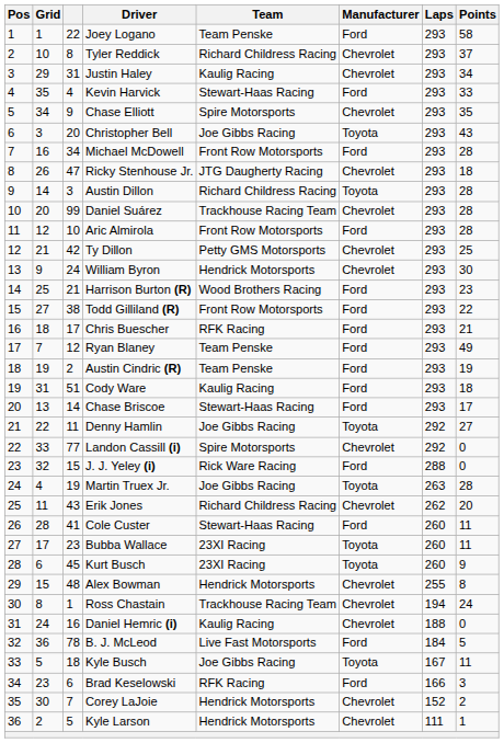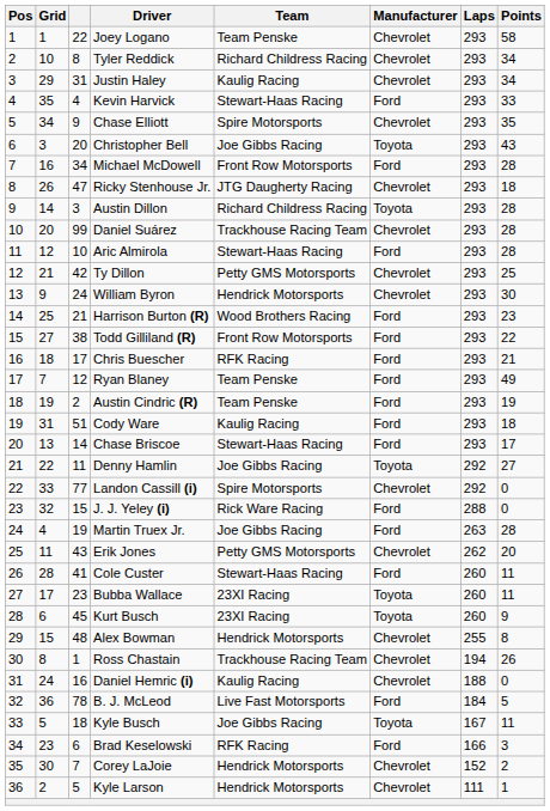 <table class="wikitable" style="font-size:98%">
 <tr>
 <th>Pos</th>
 <th>Grid</th>
 <th></th>
 <th>Driver</th>
 <th>Team</th>
 <th>Manufacturer</th>
 <th>Laps</th>
 <th>Points</th>
 </tr>
 <tr>
 <td>1</td>
 <td>1</td>
 <td>22</td>
 <td>Joey Logano</td>
 <td>Team Penske</td>
-<td>Ford</td>
+<td>Chevrolet</td>
 <td>293</td>
 <td>58</td>
 </tr>
 <tr>
 <td>2</td>
 <td>10</td>
 <td>8</td>
 <td>Tyler Reddick</td>
 <td>Richard Childress Racing</td>
 <td>Chevrolet</td>
 <td>293</td>
-<td>37</td>
+<td>34</td>
 </tr>
 <tr>
 <td>3</td>
 <td>29</td>
 <td>31</td>
 <td>Justin Haley</td>
 <td>Kaulig Racing</td>
 <td>Chevrolet</td>
 <td>293</td>
 <td>34</td>
 </tr>
 <tr>
 <td>4</td>
 <td>35</td>
 <td>4</td>
 <td>Kevin Harvick</td>
 <td>Stewart-Haas Racing</td>
 <td>Ford</td>
 <td>293</td>
 <td>33</td>
 </tr>
 <tr>
 <td>5</td>
 <td>34</td>
 <td>9</td>
 <td>Chase Elliott</td>
 <td>Spire Motorsports</td>
 <td>Chevrolet</td>
 <td>293</td>
 <td>35</td>
 </tr>
 <tr>
 <td>6</td>
 <td>3</td>
 <td>20</td>
 <td>Christopher Bell</td>
 <td>Joe Gibbs Racing</td>
 <td>Toyota</td>
 <td>293</td>
 <td>43</td>
 </tr>
 <tr>
 <td>7</td>
 <td>16</td>
 <td>34</td>
 <td>Michael McDowell</td>
 <td>Front Row Motorsports</td>
 <td>Ford</td>
 <td>293</td>
 <td>28</td>
 </tr>
 <tr>
 <td>8</td>
 <td>26</td>
 <td>47</td>
 <td>Ricky Stenhouse Jr.</td>
 <td>JTG Daugherty Racing</td>
 <td>Chevrolet</td>
 <td>293</td>
 <td>18</td>
 </tr>
 <tr>
 <td>9</td>
 <td>14</td>
 <td>3</td>
 <td>Austin Dillon</td>
 <td>Richard Childress Racing</td>
 <td>Toyota</td>
 <td>293</td>
 <td>28</td>
 </tr>
 <tr>
 <td>10</td>
 <td>20</td>
 <td>99</td>
 <td>Daniel Suárez</td>
 <td>Trackhouse Racing Team</td>
 <td>Chevrolet</td>
 <td>293</td>
 <td>28</td>
 </tr>
 <tr>
 <td>11</td>
 <td>12</td>
 <td>10</td>
 <td>Aric Almirola</td>
-<td>Front Row Motorsports</td>
+<td>Stewart-Haas Racing</td>
 <td>Ford</td>
 <td>293</td>
 <td>28</td>
 </tr>
 <tr>
 <td>12</td>
 <td>21</td>
 <td>42</td>
 <td>Ty Dillon</td>
 <td>Petty GMS Motorsports</td>
 <td>Chevrolet</td>
 <td>293</td>
 <td>25</td>
 </tr>
 <tr>
 <td>13</td>
 <td>9</td>
 <td>24</td>
 <td>William Byron</td>
 <td>Hendrick Motorsports</td>
 <td>Chevrolet</td>
 <td>293</td>
 <td>30</td>
 </tr>
 <tr>
 <td>14</td>
 <td>25</td>
 <td>21</td>
 <td>Harrison Burton <strong>(R)</strong></td>
 <td>Wood Brothers Racing</td>
 <td>Ford</td>
 <td>293</td>
 <td>23</td>
 </tr>
 <tr>
 <td>15</td>
 <td>27</td>
 <td>38</td>
 <td>Todd Gilliland <strong>(R)</strong></td>
 <td>Front Row Motorsports</td>
 <td>Ford</td>
 <td>293</td>
 <td>22</td>
 </tr>
 <tr>
 <td>16</td>
 <td>18</td>
 <td>17</td>
 <td>Chris Buescher</td>
 <td>RFK Racing</td>
 <td>Ford</td>
 <td>293</td>
 <td>21</td>
 </tr>
 <tr>
 <td>17</td>
 <td>7</td>
 <td>12</td>
 <td>Ryan Blaney</td>
 <td>Team Penske</td>
 <td>Ford</td>
 <td>293</td>
 <td>49</td>
 </tr>
 <tr>
 <td>18</td>
 <td>19</td>
 <td>2</td>
 <td>Austin Cindric <strong>(R)</strong></td>
 <td>Team Penske</td>
 <td>Ford</td>
 <td>293</td>
 <td>19</td>
 </tr>
 <tr>
 <td>19</td>
 <td>31</td>
 <td>51</td>
 <td>Cody Ware</td>
 <td>Kaulig Racing</td>
 <td>Ford</td>
 <td>293</td>
 <td>18</td>
 </tr>
 <tr>
 <td>20</td>
 <td>13</td>
 <td>14</td>
 <td>Chase Briscoe</td>
 <td>Stewart-Haas Racing</td>
 <td>Ford</td>
 <td>293</td>
 <td>17</td>
 </tr>
 <tr>
 <td>21</td>
 <td>22</td>
 <td>11</td>
 <td>Denny Hamlin</td>
 <td>Joe Gibbs Racing</td>
 <td>Toyota</td>
 <td>292</td>
 <td>27</td>
 </tr>
 <tr>
 <td>22</td>
 <td>33</td>
 <td>77</td>
 <td>Landon Cassill <strong>(i)</strong></td>
 <td>Spire Motorsports</td>
 <td>Chevrolet</td>
 <td>292</td>
 <td>0</td>
 </tr>
 <tr>
 <td>23</td>
 <td>32</td>
 <td>15</td>
 <td>J. J. Yeley <strong>(i)</strong></td>
 <td>Rick Ware Racing</td>
 <td>Ford</td>
 <td>288</td>
 <td>0</td>
 </tr>
 <tr>
 <td>24</td>
 <td>4</td>
 <td>19</td>
 <td>Martin Truex Jr.</td>
 <td>Joe Gibbs Racing</td>
-<td>Toyota</td>
+<td>Ford</td>
 <td>263</td>
 <td>28</td>
 </tr>
 <tr>
 <td>25</td>
 <td>11</td>
 <td>43</td>
 <td>Erik Jones</td>
-<td>Richard Childress Racing</td>
+<td>Petty GMS Motorsports</td>
 <td>Chevrolet</td>
 <td>262</td>
 <td>20</td>
 </tr>
 <tr>
 <td>26</td>
 <td>28</td>
 <td>41</td>
 <td>Cole Custer</td>
 <td>Stewart-Haas Racing</td>
 <td>Ford</td>
 <td>260</td>
 <td>11</td>
 </tr>
 <tr>
 <td>27</td>
 <td>17</td>
 <td>23</td>
 <td>Bubba Wallace</td>
 <td>23XI Racing</td>
 <td>Toyota</td>
 <td>260</td>
 <td>11</td>
 </tr>
 <tr>
 <td>28</td>
 <td>6</td>
 <td>45</td>
 <td>Kurt Busch</td>
 <td>23XI Racing</td>
 <td>Toyota</td>
 <td>260</td>
 <td>9</td>
 </tr>
 <tr>
 <td>29</td>
 <td>15</td>
 <td>48</td>
 <td>Alex Bowman</td>
 <td>Hendrick Motorsports</td>
 <td>Chevrolet</td>
 <td>255</td>
 <td>8</td>
 </tr>
 <tr>
 <td>30</td>
 <td>8</td>
 <td>1</td>
 <td>Ross Chastain</td>
 <td>Trackhouse Racing Team</td>
 <td>Chevrolet</td>
 <td>194</td>
-<td>24</td>
+<td>26</td>
 </tr>
 <tr>
 <td>31</td>
 <td>24</td>
 <td>16</td>
 <td>Daniel Hemric <strong>(i)</strong></td>
 <td>Kaulig Racing</td>
 <td>Chevrolet</td>
 <td>188</td>
 <td>0</td>
 </tr>
 <tr>
 <td>32</td>
 <td>36</td>
 <td>78</td>
 <td>B. J. McLeod</td>
 <td>Live Fast Motorsports</td>
 <td>Ford</td>
 <td>184</td>
 <td>5</td>
 </tr>
 <tr>
 <td>33</td>
 <td>5</td>
 <td>18</td>
 <td>Kyle Busch</td>
 <td>Joe Gibbs Racing</td>
 <td>Toyota</td>
 <td>167</td>
 <td>11</td>
 </tr>
 <tr>
 <td>34</td>
 <td>23</td>
 <td>6</td>
 <td>Brad Keselowski</td>
 <td>RFK Racing</td>
 <td>Ford</td>
 <td>166</td>
 <td>3</td>
 </tr>
 <tr>
 <td>35</td>
 <td>30</td>
 <td>7</td>
 <td>Corey LaJoie</td>
 <td>Hendrick Motorsports</td>
 <td>Chevrolet</td>
 <td>152</td>
 <td>2</td>
 </tr>
 <tr>
 <td>36</td>
 <td>2</td>
 <td>5</td>
 <td>Kyle Larson</td>
 <td>Hendrick Motorsports</td>
 <td>Chevrolet</td>
 <td>111</td>
 <td>1</td>
 </tr>
 <tr>
 <th colspan="8"></th>
 </tr>
 </table>
